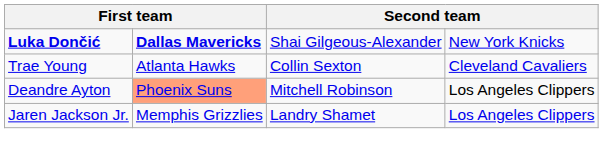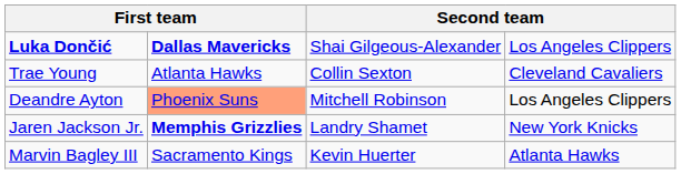 <table class="wikitable">
 <tr>
 <th colspan="2"><strong>First team</strong></th>
 <th colspan="2"><strong>Second team</strong></th>
 </tr>
 <tr>
 <td><strong><a href='#'>Luka Dončić</a></strong></td>
 <td><strong><a href='#'>Dallas Mavericks</a></strong></td>
 <td><a href='#'>Shai Gilgeous-Alexander</a></td>
-<td><a href='#'>New York Knicks</a></td>
+<td><a href='#'>Los Angeles Clippers</a></td>
 </tr>
 <tr>
 <td><a href='#'>Trae Young</a></td>
 <td><a href='#'>Atlanta Hawks</a></td>
 <td><a href='#'>Collin Sexton</a></td>
 <td><a href='#'>Cleveland Cavaliers</a></td>
 </tr>
 <tr>
 <td><a href='#'>Deandre Ayton</a></td>
 <td style="background: lightsalmon;"><a href='#'>Phoenix Suns</a></td>
 <td><a href='#'>Mitchell Robinson</a></td>
 <td>Los Angeles Clippers</td>
 </tr>
 <tr>
 <td><a href='#'>Jaren Jackson Jr.</a></td>
-<td><a href='#'>Memphis Grizzlies</a></td>
+<td><strong><a href='#'>Memphis Grizzlies</a></strong></td>
 <td><a href='#'>Landry Shamet</a></td>
-<td><a href='#'>Los Angeles Clippers</a></td>
+<td><a href='#'>New York Knicks</a></td>
+</tr>
+<tr>
+<td><a href='#'>Marvin Bagley III</a></td>
+<td><a href='#'>Sacramento Kings</a></td>
+<td><a href='#'>Kevin Huerter</a></td>
+<td><a href='#'>Atlanta Hawks</a></td>
 </tr>
 </table>
